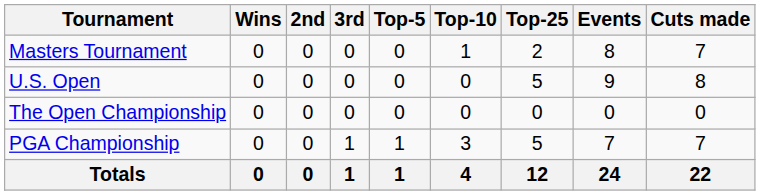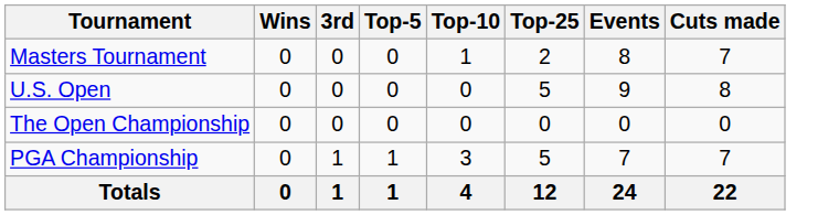 <table class=wikitable style=text-align:center>
 <tr>
 <th>Tournament</th>
 <th>Wins</th>
-<th>2nd</th>
 <th>3rd</th>
 <th>Top-5</th>
 <th>Top-10</th>
 <th>Top-25</th>
 <th>Events</th>
 <th>Cuts made</th>
 </tr>
 <tr>
 <td align=left><a href='#'>Masters Tournament</a></td>
 <td>0</td>
 <td>0</td>
 <td>0</td>
-<td>0</td>
 <td>1</td>
 <td>2</td>
 <td>8</td>
 <td>7</td>
 </tr>
 <tr>
 <td align=left><a href='#'>U.S. Open</a></td>
-<td>0</td>
 <td>0</td>
 <td>0</td>
 <td>0</td>
 <td>0</td>
 <td>5</td>
 <td>9</td>
 <td>8</td>
 </tr>
 <tr>
 <td align=left><a href='#'>The Open Championship</a></td>
 <td>0</td>
 <td>0</td>
 <td>0</td>
 <td>0</td>
 <td>0</td>
 <td>0</td>
 <td>0</td>
-<td>0</td>
 </tr>
 <tr>
 <td align=left><a href='#'>PGA Championship</a></td>
-<td>0</td>
 <td>0</td>
 <td>1</td>
 <td>1</td>
 <td>3</td>
 <td>5</td>
 <td>7</td>
 <td>7</td>
 </tr>
 <tr>
 <th>Totals</th>
 <th>0</th>
-<th>0</th>
 <th>1</th>
 <th>1</th>
 <th>4</th>
 <th>12</th>
 <th>24</th>
 <th>22</th>
 </tr>
 </table>
